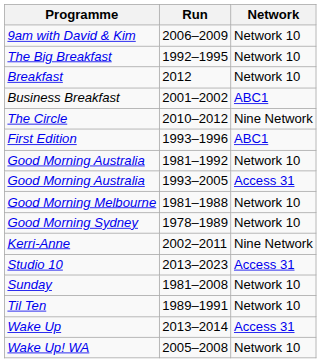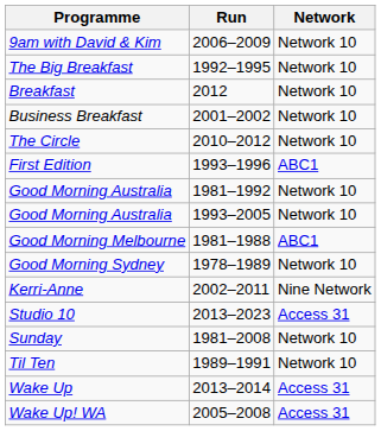 <table class="wikitable">
 <tr>
 <th>Programme</th>
 <th>Run</th>
 <th>Network</th>
 </tr>
 <tr>
 <td><em><a href='#'>9am with David & Kim</a></em></td>
 <td>2006–2009</td>
 <td>Network 10</td>
 </tr>
 <tr>
 <td><em><a href='#'>The Big Breakfast</a></em></td>
 <td>1992–1995</td>
 <td>Network 10</td>
 </tr>
 <tr>
 <td><em><a href='#'>Breakfast</a></em></td>
 <td>2012</td>
 <td>Network 10</td>
 </tr>
 <tr>
 <td><em>Business Breakfast</em></td>
 <td>2001–2002</td>
-<td><a href='#'>ABC1</a></td>
+<td>Network 10</td>
 </tr>
 <tr>
 <td><em><a href='#'>The Circle</a></em></td>
 <td>2010–2012</td>
-<td>Nine Network</td>
+<td>Network 10</td>
 </tr>
 <tr>
 <td><em><a href='#'>First Edition</a></em></td>
 <td>1993–1996</td>
 <td><a href='#'>ABC1</a></td>
 </tr>
 <tr>
 <td><em><a href='#'>Good Morning Australia</a></em></td>
 <td>1981–1992</td>
 <td>Network 10</td>
 </tr>
 <tr>
 <td><em><a href='#'>Good Morning Australia</a></em></td>
 <td>1993–2005</td>
-<td><a href='#'>Access 31</a></td>
+<td>Network 10</td>
 </tr>
 <tr>
 <td><em><a href='#'>Good Morning Melbourne</a></em></td>
 <td>1981–1988</td>
-<td>Network 10</td>
+<td><a href='#'>ABC1</a></td>
 </tr>
 <tr>
 <td><em><a href='#'>Good Morning Sydney</a></em></td>
 <td>1978–1989</td>
 <td>Network 10</td>
 </tr>
 <tr>
 <td><em><a href='#'>Kerri-Anne</a></em></td>
 <td>2002–2011</td>
 <td>Nine Network</td>
 </tr>
 <tr>
 <td><em><a href='#'>Studio 10</a></em></td>
 <td>2013–2023</td>
 <td><a href='#'>Access 31</a></td>
 </tr>
 <tr>
 <td><em><a href='#'>Sunday</a></em></td>
 <td>1981–2008</td>
 <td>Network 10</td>
 </tr>
 <tr>
 <td><em><a href='#'>Til Ten</a></em></td>
 <td>1989–1991</td>
 <td>Network 10</td>
 </tr>
 <tr>
 <td><em><a href='#'>Wake Up</a></em></td>
 <td>2013–2014</td>
 <td><a href='#'>Access 31</a></td>
 </tr>
 <tr>
 <td><em><a href='#'>Wake Up! WA</a></em></td>
 <td>2005–2008</td>
-<td>Network 10</td>
+<td><a href='#'>Access 31</a></td>
 </tr>
 </table>
